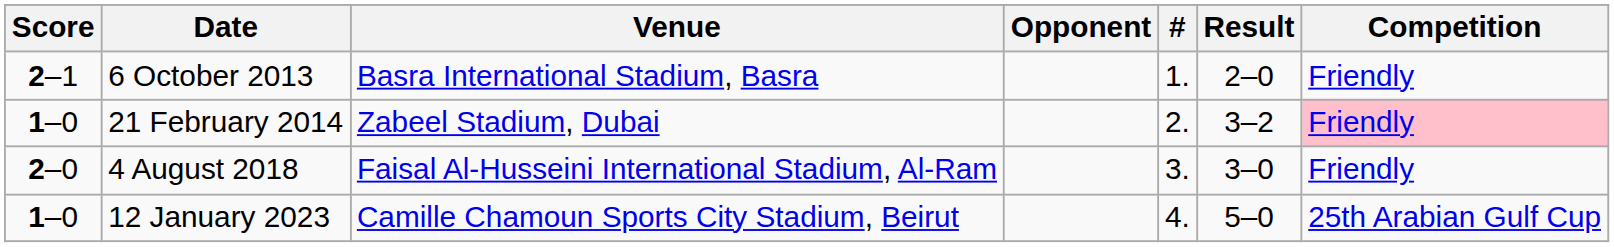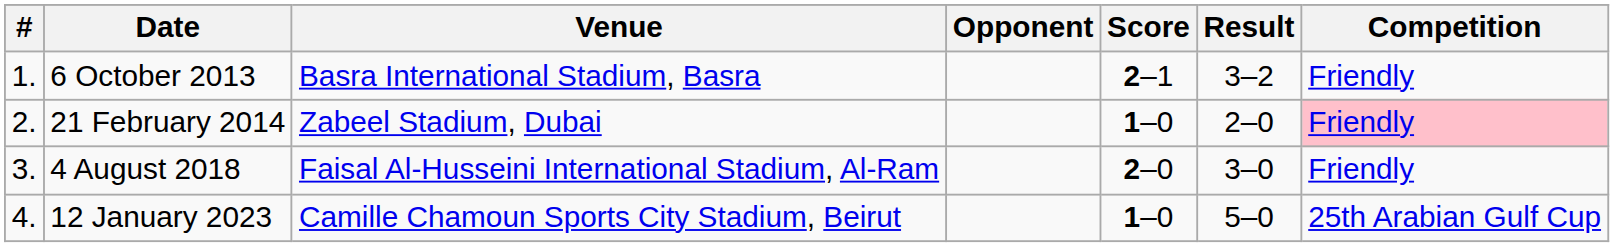 <table class="wikitable" sortable" style="font-size:100%;">
 <tr>
-<th>Score</th>
+<th>#</th>
 <th>Date</th>
 <th>Venue</th>
 <th>Opponent</th>
-<th>#</th>
+<th>Score</th>
 <th>Result</th>
 <th>Competition</th>
 </tr>
 <tr>
-<td align=center><strong>2</strong>–1</td>
+<td>1.</td>
 <td>6 October 2013</td>
 <td><a href='#'>Basra International Stadium</a>, <a href='#'>Basra</a></td>
 <td></td>
-<td>1.</td>
-<td align=center>2–0</td>
+<td align=center><strong>2</strong>–1</td>
+<td align=center>3–2</td>
 <td><a href='#'>Friendly</a></td>
 </tr>
 <tr>
-<td align=center><strong>1</strong>–0</td>
+<td>2.</td>
 <td>21 February 2014</td>
 <td><a href='#'>Zabeel Stadium</a>, <a href='#'>Dubai</a></td>
 <td></td>
-<td>2.</td>
-<td align=center>3–2</td>
+<td align=center><strong>1</strong>–0</td>
+<td align=center>2–0</td>
 <td style="background: pink;"><a href='#'>Friendly</a></td>
 </tr>
 <tr>
-<td align=center><strong>2</strong>–0</td>
+<td>3.</td>
 <td>4 August 2018</td>
 <td><a href='#'>Faisal Al-Husseini International Stadium</a>, <a href='#'>Al-Ram</a></td>
 <td></td>
-<td>3.</td>
+<td align=center><strong>2</strong>–0</td>
 <td align=center>3–0</td>
 <td><a href='#'>Friendly</a></td>
 </tr>
 <tr>
-<td align=center><strong>1</strong>–0</td>
+<td>4.</td>
 <td>12 January 2023</td>
 <td><a href='#'>Camille Chamoun Sports City Stadium</a>, <a href='#'>Beirut</a></td>
 <td></td>
-<td>4.</td>
+<td align=center><strong>1</strong>–0</td>
 <td align=center>5–0</td>
 <td><a href='#'>25th Arabian Gulf Cup</a></td>
 </tr>
 </table>
